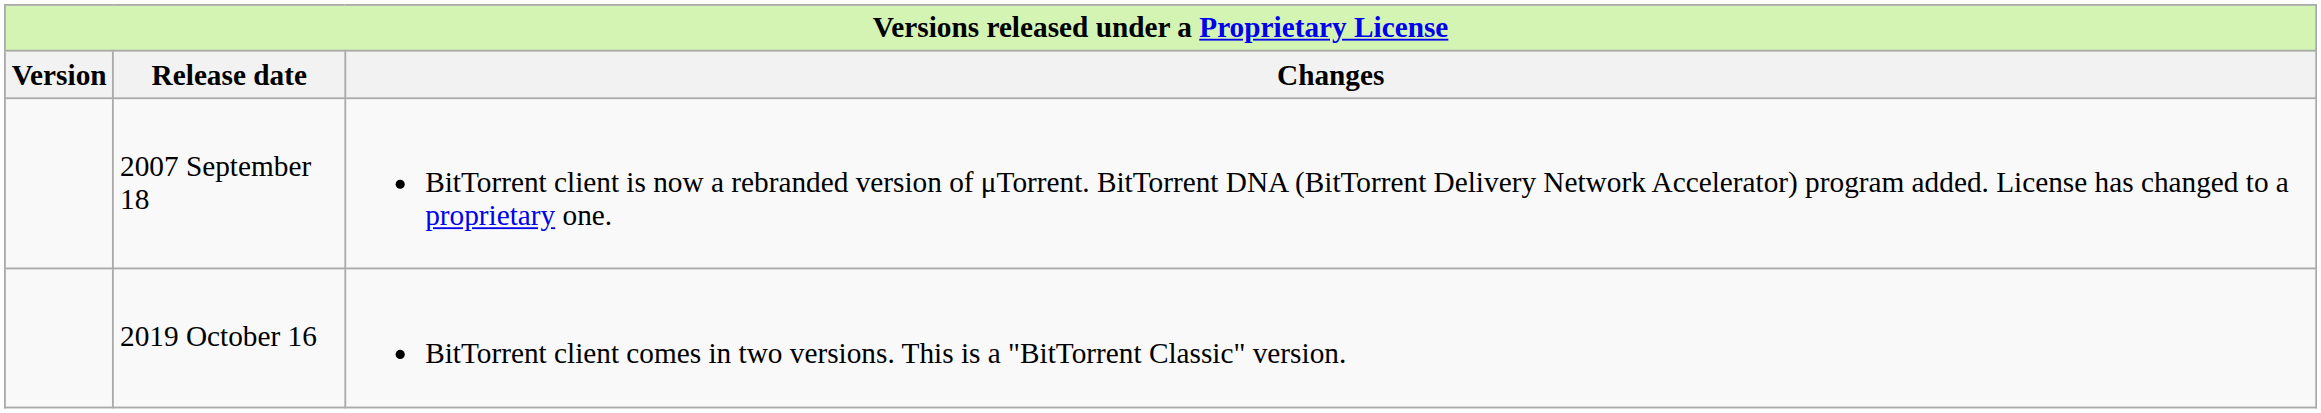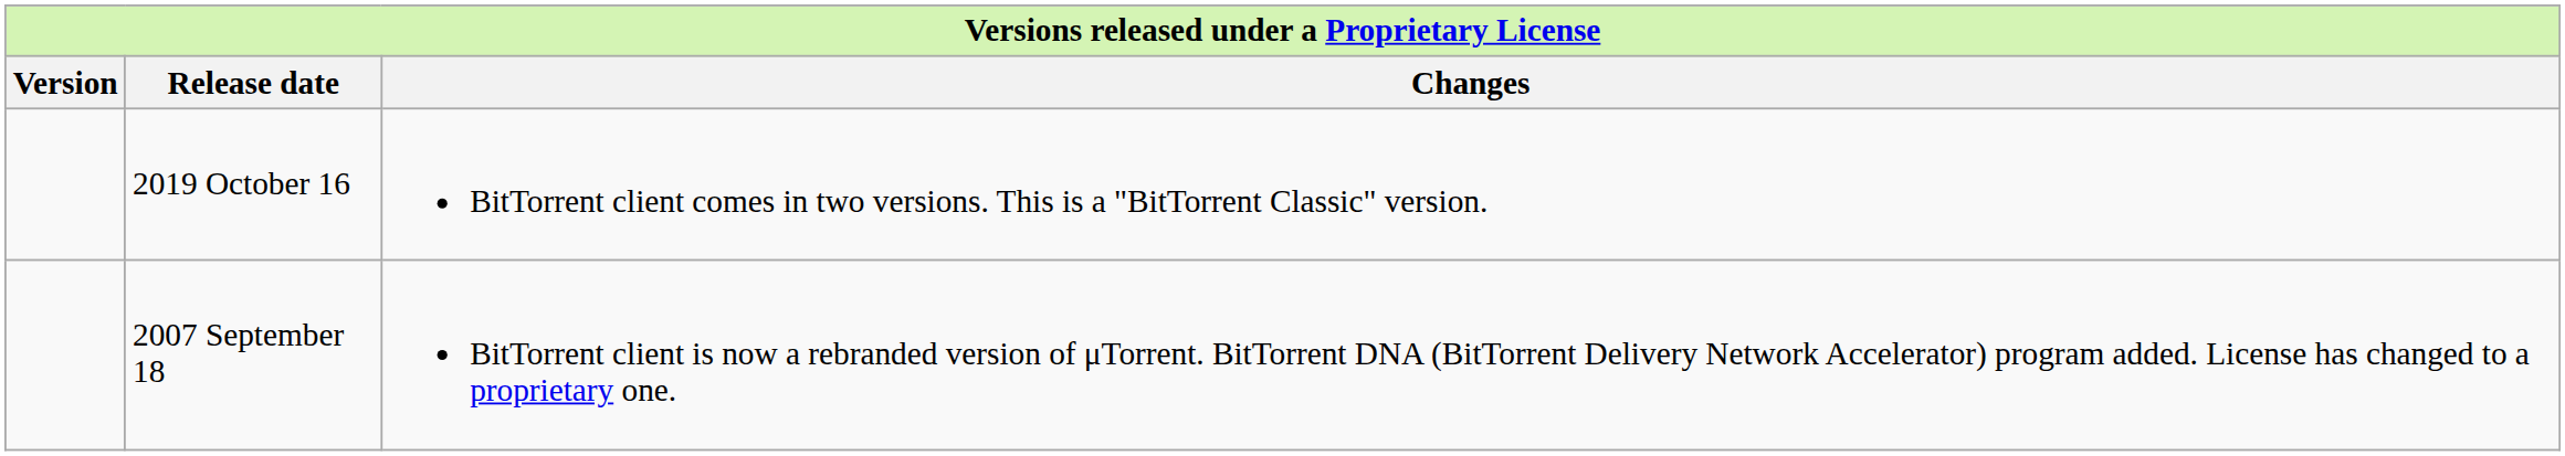 <table class="wikitable collapsible" style="width:100%">
 <tr>
 <th style="background:#d4f4b4;" colspan="3">Versions released under a <a href='#'>Proprietary License</a></th>
 </tr>
 <tr>
 <th>Version</th>
 <th>Release date</th>
 <th>Changes</th>
 </tr>
 <tr>
 <td></td>
+<td>2019 October 16</td>
+<td><br><ul><li>BitTorrent client comes in two versions. This is a "BitTorrent Classic" version.</li></ul></td>
+</tr>
+<tr>
+<td></td>
 <td>2007 September 18</td>
 <td><br><ul><li>BitTorrent client is now a rebranded version of μTorrent. BitTorrent DNA (BitTorrent Delivery Network Accelerator) program added. License has changed to a <a href='#'>proprietary</a> one.</li></ul></td>
 </tr>
-<tr>
-<td></td>
-<td>2019 October 16</td>
-<td><br><ul><li>BitTorrent client comes in two versions. This is a "BitTorrent Classic" version.</li></ul></td>
-</tr>
 </table>
